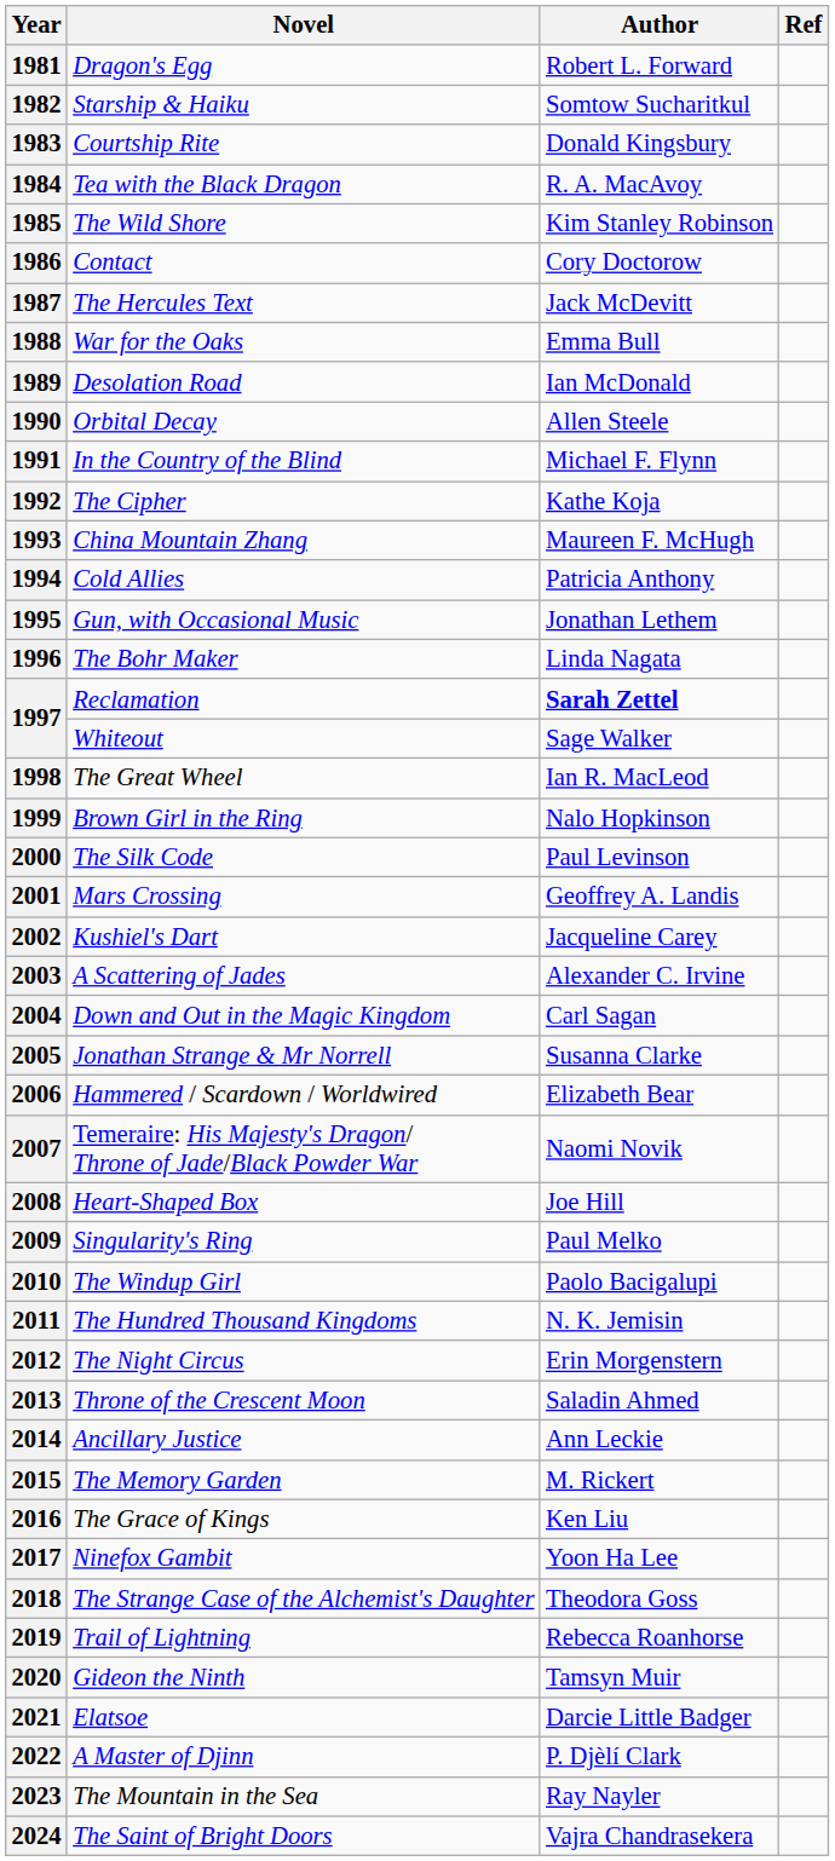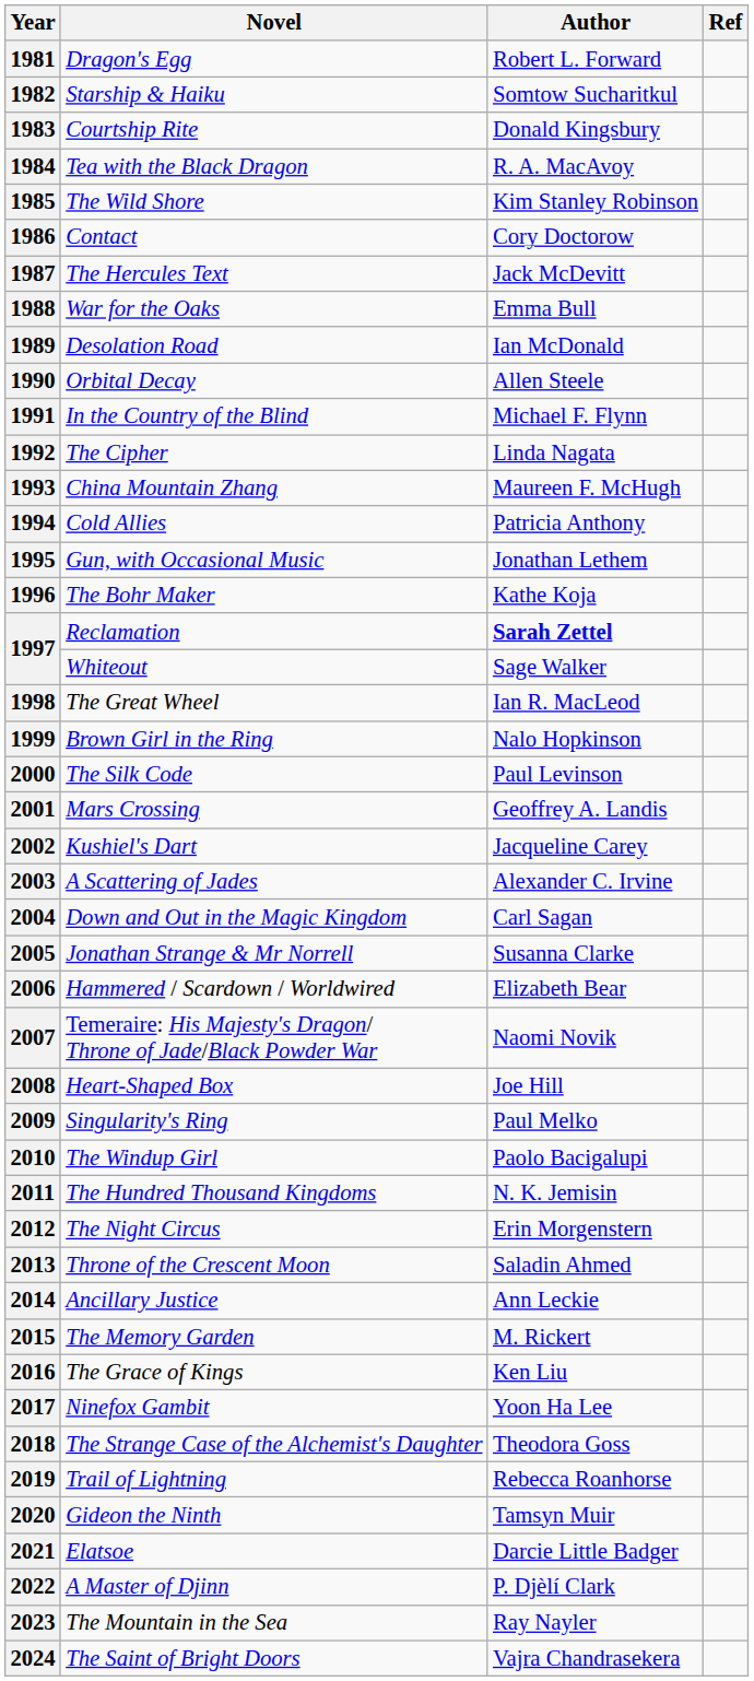 <table class="wikitable sortable">
 <tr>
 <th>Year</th>
 <th>Novel</th>
 <th>Author</th>
 <th>Ref</th>
 </tr>
 <tr>
 <th>1981</th>
 <td><em><a href='#'>Dragon's Egg</a></em></td>
 <td><a href='#'>Robert L. Forward</a></td>
 <td></td>
 </tr>
 <tr>
 <th>1982</th>
 <td><em><a href='#'>Starship & Haiku</a></em></td>
 <td><a href='#'>Somtow Sucharitkul</a></td>
 <td></td>
 </tr>
 <tr>
 <th>1983</th>
 <td><em><a href='#'>Courtship Rite</a></em></td>
 <td><a href='#'>Donald Kingsbury</a></td>
 <td></td>
 </tr>
 <tr>
 <th>1984</th>
 <td><em><a href='#'>Tea with the Black Dragon</a></em></td>
 <td><a href='#'>R. A. MacAvoy</a></td>
 <td></td>
 </tr>
 <tr>
 <th>1985</th>
 <td><em><a href='#'>The Wild Shore</a></em></td>
 <td><a href='#'>Kim Stanley Robinson</a></td>
 <td></td>
 </tr>
 <tr>
 <th>1986</th>
 <td><em><a href='#'>Contact</a></em></td>
 <td><a href='#'>Cory Doctorow</a></td>
 <td></td>
 </tr>
 <tr>
 <th>1987</th>
 <td><em><a href='#'>The Hercules Text</a></em></td>
 <td><a href='#'>Jack McDevitt</a></td>
 <td></td>
 </tr>
 <tr>
 <th>1988</th>
 <td><em><a href='#'>War for the Oaks</a></em></td>
 <td><a href='#'>Emma Bull</a></td>
 <td></td>
 </tr>
 <tr>
 <th>1989</th>
 <td><em><a href='#'>Desolation Road</a></em></td>
 <td><a href='#'>Ian McDonald</a></td>
 <td></td>
 </tr>
 <tr>
 <th>1990</th>
 <td><em><a href='#'>Orbital Decay</a></em></td>
 <td><a href='#'>Allen Steele</a></td>
 <td></td>
 </tr>
 <tr>
 <th>1991</th>
 <td><em><a href='#'>In the Country of the Blind</a></em></td>
 <td><a href='#'>Michael F. Flynn</a></td>
 <td></td>
 </tr>
 <tr>
 <th>1992</th>
 <td><em><a href='#'>The Cipher</a></em></td>
-<td><a href='#'>Kathe Koja</a></td>
+<td><a href='#'>Linda Nagata</a></td>
 <td></td>
 </tr>
 <tr>
 <th>1993</th>
 <td><em><a href='#'>China Mountain Zhang</a></em></td>
 <td><a href='#'>Maureen F. McHugh</a></td>
 <td></td>
 </tr>
 <tr>
 <th>1994</th>
 <td><em><a href='#'>Cold Allies</a></em></td>
 <td><a href='#'>Patricia Anthony</a></td>
 <td></td>
 </tr>
 <tr>
 <th>1995</th>
 <td><em><a href='#'>Gun, with Occasional Music</a></em></td>
 <td><a href='#'>Jonathan Lethem</a></td>
 <td></td>
 </tr>
 <tr>
 <th>1996</th>
 <td><em><a href='#'>The Bohr Maker</a></em></td>
-<td><a href='#'>Linda Nagata</a></td>
+<td><a href='#'>Kathe Koja</a></td>
 <td></td>
 </tr>
 <tr>
 <th rowspan="2">1997</th>
 <td><em><a href='#'>Reclamation</a></em></td>
 <td><strong><a href='#'>Sarah Zettel</a></strong></td>
 <td></td>
 </tr>
 <tr>
 <td><em><a href='#'>Whiteout</a></em></td>
 <td><a href='#'>Sage Walker</a></td>
 <td></td>
 </tr>
 <tr>
 <th>1998</th>
 <td><em>The Great Wheel</em></td>
 <td><a href='#'>Ian R. MacLeod</a></td>
 <td></td>
 </tr>
 <tr>
 <th>1999</th>
 <td><em><a href='#'>Brown Girl in the Ring</a></em></td>
 <td><a href='#'>Nalo Hopkinson</a></td>
 <td></td>
 </tr>
 <tr>
 <th>2000</th>
 <td><em><a href='#'>The Silk Code</a></em></td>
 <td><a href='#'>Paul Levinson</a></td>
 <td></td>
 </tr>
 <tr>
 <th>2001</th>
 <td><em><a href='#'>Mars Crossing</a></em></td>
 <td><a href='#'>Geoffrey A. Landis</a></td>
 <td></td>
 </tr>
 <tr>
 <th>2002</th>
 <td><em><a href='#'>Kushiel's Dart</a></em></td>
 <td><a href='#'>Jacqueline Carey</a></td>
 <td></td>
 </tr>
 <tr>
 <th>2003</th>
 <td><em><a href='#'>A Scattering of Jades</a></em></td>
 <td><a href='#'>Alexander C. Irvine</a></td>
 <td></td>
 </tr>
 <tr>
 <th>2004</th>
 <td><em><a href='#'>Down and Out in the Magic Kingdom</a></em></td>
 <td><a href='#'>Carl Sagan</a></td>
 <td></td>
 </tr>
 <tr>
 <th>2005</th>
 <td><em><a href='#'>Jonathan Strange & Mr Norrell</a></em></td>
 <td><a href='#'>Susanna Clarke</a></td>
 <td></td>
 </tr>
 <tr>
 <th>2006</th>
 <td><em><a href='#'>Hammered</a></em> / <em>Scardown</em> / <em>Worldwired</em></td>
 <td><a href='#'>Elizabeth Bear</a></td>
 <td></td>
 </tr>
 <tr>
 <th>2007</th>
 <td><a href='#'>Temeraire</a>: <em><a href='#'>His Majesty's Dragon</a></em>/<br><em><a href='#'>Throne of Jade</a></em>/<em><a href='#'>Black Powder War</a></em></td>
 <td><a href='#'>Naomi Novik</a></td>
 <td></td>
 </tr>
 <tr>
 <th>2008</th>
 <td><em><a href='#'>Heart-Shaped Box</a></em></td>
 <td><a href='#'>Joe Hill</a></td>
 <td></td>
 </tr>
 <tr>
 <th>2009</th>
 <td><em><a href='#'>Singularity's Ring</a></em></td>
 <td><a href='#'>Paul Melko</a></td>
 <td></td>
 </tr>
 <tr>
 <th>2010</th>
 <td><em><a href='#'>The Windup Girl</a></em></td>
 <td><a href='#'>Paolo Bacigalupi</a></td>
 <td></td>
 </tr>
 <tr>
 <th>2011</th>
 <td><em><a href='#'>The Hundred Thousand Kingdoms</a></em></td>
 <td><a href='#'>N. K. Jemisin</a></td>
 <td></td>
 </tr>
 <tr>
 <th>2012</th>
 <td><em><a href='#'>The Night Circus</a></em></td>
 <td><a href='#'>Erin Morgenstern</a></td>
 <td></td>
 </tr>
 <tr>
 <th>2013</th>
 <td><em><a href='#'>Throne of the Crescent Moon</a></em></td>
 <td><a href='#'>Saladin Ahmed</a></td>
 <td></td>
 </tr>
 <tr>
 <th>2014</th>
 <td><em><a href='#'>Ancillary Justice</a></em></td>
 <td><a href='#'>Ann Leckie</a></td>
 <td></td>
 </tr>
 <tr>
 <th>2015</th>
 <td><em><a href='#'>The Memory Garden</a></em></td>
 <td><a href='#'>M. Rickert</a></td>
 <td></td>
 </tr>
 <tr>
 <th>2016</th>
 <td><em>The Grace of Kings</em></td>
 <td><a href='#'>Ken Liu</a></td>
 <td></td>
 </tr>
 <tr>
 <th>2017</th>
 <td><em><a href='#'>Ninefox Gambit</a></em></td>
 <td><a href='#'>Yoon Ha Lee</a></td>
 <td></td>
 </tr>
 <tr>
 <th>2018</th>
 <td><em><a href='#'>The Strange Case of the Alchemist's Daughter</a></em></td>
 <td><a href='#'>Theodora Goss</a></td>
 <td></td>
 </tr>
 <tr>
 <th>2019</th>
 <td><em><a href='#'>Trail of Lightning</a></em></td>
 <td><a href='#'>Rebecca Roanhorse</a></td>
 <td></td>
 </tr>
 <tr>
 <th>2020</th>
 <td><em><a href='#'>Gideon the Ninth</a></em></td>
 <td><a href='#'>Tamsyn Muir</a></td>
 <td></td>
 </tr>
 <tr>
 <th>2021</th>
 <td><em><a href='#'>Elatsoe</a></em></td>
 <td><a href='#'>Darcie Little Badger</a></td>
 <td></td>
 </tr>
 <tr>
 <th>2022</th>
 <td><em><a href='#'>A Master of Djinn</a></em></td>
 <td><a href='#'>P. Djèlí Clark</a></td>
 <td></td>
 </tr>
 <tr>
 <th>2023</th>
 <td><em>The Mountain in the Sea</em></td>
 <td><a href='#'>Ray Nayler</a></td>
 <td></td>
 </tr>
 <tr>
 <th>2024</th>
 <td><em><a href='#'>The Saint of Bright Doors</a></em></td>
 <td><a href='#'>Vajra Chandrasekera</a></td>
 <td></td>
 </tr>
 </table>
